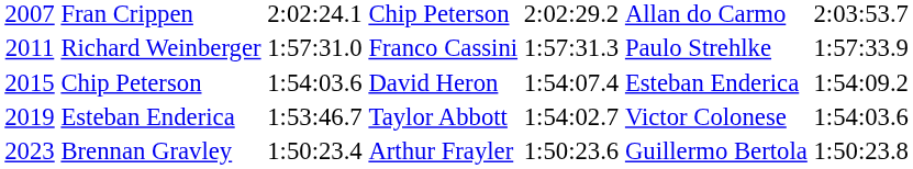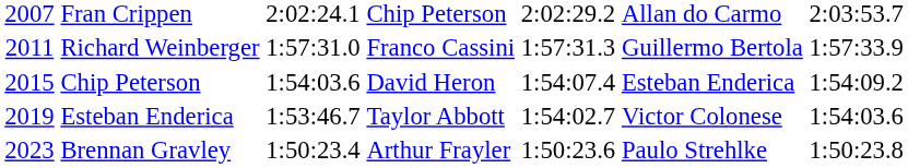 <table>
 <tr>
 <td align=center><a href='#'>2007</a></td>
 <td> <a href='#'>Fran Crippen</a></td>
 <td>2:02:24.1</td>
 <td> <a href='#'>Chip Peterson</a></td>
 <td>2:02:29.2</td>
 <td> <a href='#'>Allan do Carmo</a></td>
 <td>2:03:53.7</td>
 </tr>
 <tr>
 <td align=center><a href='#'>2011</a></td>
 <td> <a href='#'>Richard Weinberger</a></td>
 <td>1:57:31.0</td>
 <td> <a href='#'>Franco Cassini</a></td>
 <td>1:57:31.3</td>
-<td> <a href='#'>Paulo Strehlke</a></td>
+<td> <a href='#'>Guillermo Bertola</a></td>
 <td>1:57:33.9</td>
 </tr>
 <tr>
 <td align=center><a href='#'>2015</a></td>
 <td> <a href='#'>Chip Peterson</a></td>
 <td>1:54:03.6</td>
 <td> <a href='#'>David Heron</a></td>
 <td>1:54:07.4</td>
 <td> <a href='#'>Esteban Enderica</a></td>
 <td>1:54:09.2</td>
 </tr>
 <tr>
 <td align=center><a href='#'>2019</a></td>
 <td> <a href='#'>Esteban Enderica</a></td>
 <td>1:53:46.7</td>
 <td> <a href='#'>Taylor Abbott</a></td>
 <td>1:54:02.7</td>
 <td> <a href='#'>Victor Colonese</a></td>
 <td>1:54:03.6</td>
 </tr>
 <tr>
 <td align=center><a href='#'>2023</a></td>
 <td> <a href='#'>Brennan Gravley</a></td>
 <td>1:50:23.4</td>
 <td> <a href='#'>Arthur Frayler</a></td>
 <td>1:50:23.6</td>
-<td> <a href='#'>Guillermo Bertola</a></td>
+<td> <a href='#'>Paulo Strehlke</a></td>
 <td>1:50:23.8</td>
 </tr>
 </table>
